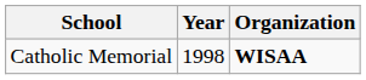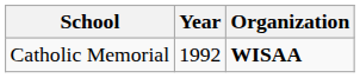 <table class="wikitable">
 <tr>
 <th>School</th>
 <th>Year</th>
 <th>Organization</th>
 </tr>
 <tr>
 <td>Catholic Memorial</td>
-<td>1998</td>
+<td>1992</td>
 <td><strong>WISAA</strong></td>
 </tr>
 </table>
